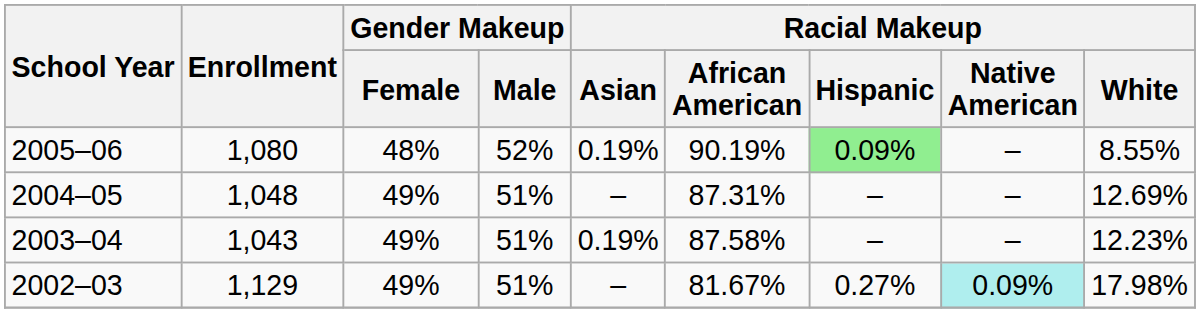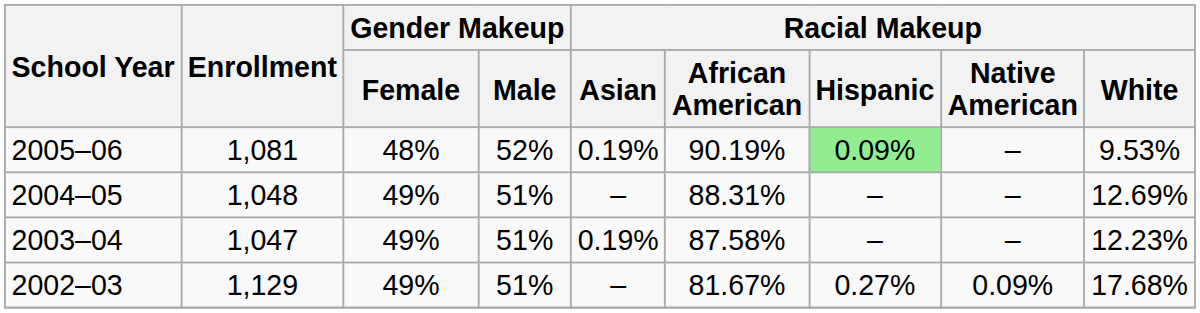 <table class="wikitable" style="font-size: 95%;">
 <tr>
 <th rowspan="2">School Year</th>
 <th rowspan="2">Enrollment</th>
 <th colspan="2">Gender Makeup</th>
 <th colspan="5">Racial Makeup</th>
 </tr>
 <tr>
 <th>Female</th>
 <th>Male</th>
 <th>Asian</th>
 <th>African <br>American</th>
 <th>Hispanic</th>
 <th>Native <br>American</th>
 <th>White</th>
 </tr>
 <tr>
 <td align="left">2005–06</td>
-<td align="center">1,080</td>
+<td align="center">1,081</td>
 <td align="center">48%</td>
 <td align="center">52%</td>
 <td align="center">0.19%</td>
 <td align="center">90.19%</td>
 <td align="center" style="background: lightgreen;">0.09%</td>
 <td align="center">–</td>
-<td align="center">8.55%</td>
+<td align="center">9.53%</td>
 </tr>
 <tr>
 <td align="left">2004–05</td>
 <td align="center">1,048</td>
 <td align="center">49%</td>
 <td align="center">51%</td>
 <td align="center">–</td>
-<td align="center">87.31%</td>
+<td align="center">88.31%</td>
 <td align="center">–</td>
 <td align="center">–</td>
 <td align="center">12.69%</td>
 </tr>
 <tr>
 <td align="left">2003–04</td>
-<td align="center">1,043</td>
+<td align="center">1,047</td>
 <td align="center">49%</td>
 <td align="center">51%</td>
 <td align="center">0.19%</td>
 <td align="center">87.58%</td>
 <td align="center">–</td>
 <td align="center">–</td>
 <td align="center">12.23%</td>
 </tr>
 <tr>
 <td align="left">2002–03</td>
 <td align="center">1,129</td>
 <td align="center">49%</td>
 <td align="center">51%</td>
 <td align="center">–</td>
 <td align="center">81.67%</td>
 <td align="center">0.27%</td>
-<td align="center" style="background: paleturquoise;">0.09%</td>
-<td align="center">17.98%</td>
+<td align="center">0.09%</td>
+<td align="center">17.68%</td>
 </tr>
 <tr>
 </tr>
 </table>
